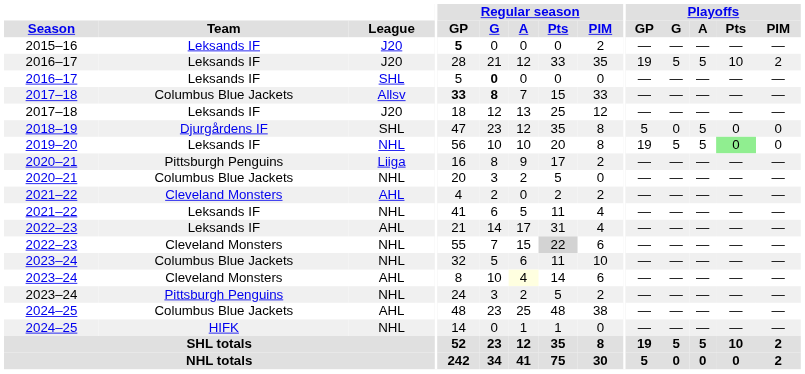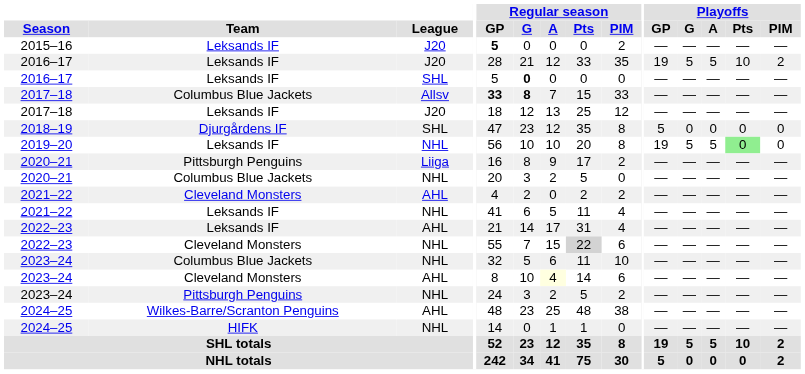 <table border="0" cellpadding="1" cellspacing="0" style="text-align:center; width:60em">
 <tr bgcolor="#e0e0e0">
 <th colspan="3" bgcolor="#ffffff"></th>
 <th rowspan="99" bgcolor="#ffffff"></th>
 <th colspan="5"><a href='#'>Regular season</a></th>
 <th rowspan="99" bgcolor="#ffffff"></th>
 <th colspan="5"><a href='#'>Playoffs</a></th>
 </tr>
 <tr bgcolor="#e0e0e0">
 <th><a href='#'>Season</a></th>
 <th>Team</th>
 <th>League</th>
 <th>GP</th>
 <th><a href='#'>G</a></th>
 <th><a href='#'>A</a></th>
 <th><a href='#'>Pts</a></th>
 <th><a href='#'>PIM</a></th>
 <th>GP</th>
 <th>G</th>
 <th>A</th>
 <th>Pts</th>
 <th>PIM</th>
 </tr>
 <tr>
 <td>2015–16</td>
 <td><a href='#'>Leksands IF</a></td>
 <td><a href='#'>J20</a></td>
 <td><strong>5</strong></td>
 <td>0</td>
 <td>0</td>
 <td>0</td>
 <td>2</td>
 <td>—</td>
 <td>—</td>
 <td>—</td>
 <td>—</td>
 <td>—</td>
 </tr>
 <tr style="background:#f0f0f0;">
 <td>2016–17</td>
 <td>Leksands IF</td>
 <td>J20</td>
 <td>28</td>
 <td>21</td>
 <td>12</td>
 <td>33</td>
 <td>35</td>
 <td>19</td>
 <td>5</td>
 <td>5</td>
 <td>10</td>
 <td>2</td>
 </tr>
 <tr>
 <td><a href='#'>2016–17</a></td>
 <td>Leksands IF</td>
 <td><a href='#'>SHL</a></td>
 <td>5</td>
 <td><strong>0</strong></td>
 <td>0</td>
 <td>0</td>
 <td>0</td>
 <td>—</td>
 <td>—</td>
 <td>—</td>
 <td>—</td>
 <td>—</td>
 </tr>
 <tr style="background:#f0f0f0;">
 <td><a href='#'>2017–18</a></td>
 <td>Columbus Blue Jackets</td>
 <td><a href='#'>Allsv</a></td>
 <td><strong>33</strong></td>
 <td><strong>8</strong></td>
 <td>7</td>
 <td>15</td>
 <td>33</td>
 <td>—</td>
 <td>—</td>
 <td>—</td>
 <td>—</td>
 <td>—</td>
 </tr>
 <tr>
 <td>2017–18</td>
 <td>Leksands IF</td>
 <td>J20</td>
 <td>18</td>
 <td>12</td>
 <td>13</td>
 <td>25</td>
 <td>12</td>
 <td>—</td>
 <td>—</td>
 <td>—</td>
 <td>—</td>
 <td>—</td>
 </tr>
 <tr style="background:#f0f0f0;">
 <td><a href='#'>2018–19</a></td>
 <td><a href='#'>Djurgårdens IF</a></td>
 <td>SHL</td>
 <td>47</td>
 <td>23</td>
 <td>12</td>
 <td>35</td>
 <td>8</td>
 <td>5</td>
 <td>0</td>
-<td>5</td>
+<td>0</td>
 <td>0</td>
 <td>0</td>
 </tr>
 <tr>
 <td><a href='#'>2019–20</a></td>
 <td>Leksands IF</td>
 <td><a href='#'>NHL</a></td>
 <td>56</td>
 <td>10</td>
 <td>10</td>
 <td>20</td>
 <td>8</td>
 <td>19</td>
 <td>5</td>
 <td>5</td>
 <td style="background: lightgreen;">0</td>
 <td>0</td>
 </tr>
 <tr style="background:#f0f0f0;">
 <td><a href='#'>2020–21</a></td>
 <td>Pittsburgh Penguins</td>
 <td><a href='#'>Liiga</a></td>
 <td>16</td>
 <td>8</td>
 <td>9</td>
 <td>17</td>
 <td>2</td>
 <td>—</td>
 <td>—</td>
 <td>—</td>
 <td>—</td>
 <td>—</td>
 </tr>
 <tr>
 <td><a href='#'>2020–21</a></td>
 <td>Columbus Blue Jackets</td>
 <td>NHL</td>
 <td>20</td>
 <td>3</td>
 <td>2</td>
 <td>5</td>
 <td>0</td>
 <td>—</td>
 <td>—</td>
 <td>—</td>
 <td>—</td>
 <td>—</td>
 </tr>
 <tr style="background:#f0f0f0;">
 <td><a href='#'>2021–22</a></td>
 <td><a href='#'>Cleveland Monsters</a></td>
 <td><a href='#'>AHL</a></td>
 <td>4</td>
 <td>2</td>
 <td>0</td>
 <td>2</td>
 <td>2</td>
 <td>—</td>
 <td>—</td>
 <td>—</td>
 <td>—</td>
 <td>—</td>
 </tr>
 <tr>
 <td><a href='#'>2021–22</a></td>
 <td>Leksands IF</td>
 <td>NHL</td>
 <td>41</td>
 <td>6</td>
 <td>5</td>
 <td>11</td>
 <td>4</td>
 <td>—</td>
 <td>—</td>
 <td>—</td>
 <td>—</td>
 <td>—</td>
 </tr>
 <tr style="background:#f0f0f0;">
 <td><a href='#'>2022–23</a></td>
 <td>Leksands IF</td>
 <td>AHL</td>
 <td>21</td>
 <td>14</td>
 <td>17</td>
 <td>31</td>
 <td>4</td>
 <td>—</td>
 <td>—</td>
 <td>—</td>
 <td>—</td>
 <td>—</td>
 </tr>
 <tr>
 <td><a href='#'>2022–23</a></td>
 <td>Cleveland Monsters</td>
 <td>NHL</td>
 <td>55</td>
 <td>7</td>
 <td>15</td>
 <td style="background: lightgrey;">22</td>
 <td>6</td>
 <td>—</td>
 <td>—</td>
 <td>—</td>
 <td>—</td>
 <td>—</td>
 </tr>
 <tr style="background:#f0f0f0;">
 <td><a href='#'>2023–24</a></td>
 <td>Columbus Blue Jackets</td>
 <td>NHL</td>
 <td>32</td>
 <td>5</td>
 <td>6</td>
 <td>11</td>
 <td>10</td>
 <td>—</td>
 <td>—</td>
 <td>—</td>
 <td>—</td>
 <td>—</td>
 </tr>
 <tr>
 <td><a href='#'>2023–24</a></td>
 <td>Cleveland Monsters</td>
 <td>AHL</td>
 <td>8</td>
 <td>10</td>
 <td style="background: lightyellow;">4</td>
 <td>14</td>
 <td>6</td>
 <td>—</td>
 <td>—</td>
 <td>—</td>
 <td>—</td>
 <td>—</td>
 </tr>
 <tr style="background:#f0f0f0;">
 <td>2023–24</td>
 <td><a href='#'>Pittsburgh Penguins</a></td>
 <td>NHL</td>
 <td>24</td>
 <td>3</td>
 <td>2</td>
 <td>5</td>
 <td>2</td>
 <td>—</td>
 <td>—</td>
 <td>—</td>
 <td>—</td>
 <td>—</td>
 </tr>
 <tr>
 <td><a href='#'>2024–25</a></td>
-<td>Columbus Blue Jackets</td>
+<td><a href='#'>Wilkes-Barre/Scranton Penguins</a></td>
 <td>AHL</td>
 <td>48</td>
 <td>23</td>
 <td>25</td>
 <td>48</td>
 <td>38</td>
 <td>—</td>
 <td>—</td>
 <td>—</td>
 <td>—</td>
 <td>—</td>
 </tr>
 <tr style="background:#f0f0f0;">
 <td><a href='#'>2024–25</a></td>
 <td><a href='#'>HIFK</a></td>
 <td>NHL</td>
 <td>14</td>
 <td>0</td>
 <td>1</td>
 <td>1</td>
 <td>0</td>
 <td>—</td>
 <td>—</td>
 <td>—</td>
 <td>—</td>
 <td>—</td>
 </tr>
 <tr style="background:#e0e0e0;">
 <th colspan="3">SHL totals</th>
 <th>52</th>
 <th>23</th>
 <th>12</th>
 <th>35</th>
 <th>8</th>
 <th>19</th>
 <th>5</th>
 <th>5</th>
 <th>10</th>
 <th>2</th>
 </tr>
 <tr style="background:#e0e0e0;">
 <th colspan="3">NHL totals</th>
 <th>242</th>
 <th>34</th>
 <th>41</th>
 <th>75</th>
 <th>30</th>
 <th>5</th>
 <th>0</th>
 <th>0</th>
 <th>0</th>
 <th>2</th>
 </tr>
 </table>
